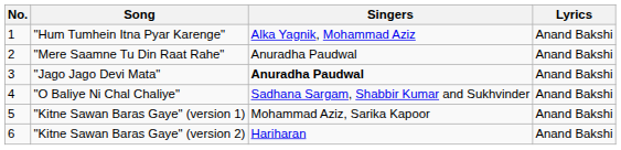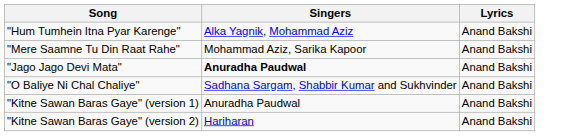 <table class="wikitable">
 <tr>
-<th>No.</th>
 <th>Song</th>
 <th>Singers</th>
 <th>Lyrics</th>
 </tr>
 <tr>
-<td>1</td>
 <td>"Hum Tumhein Itna Pyar Karenge"</td>
 <td><a href='#'>Alka Yagnik</a>, <a href='#'>Mohammad Aziz</a></td>
 <td>Anand Bakshi</td>
 </tr>
 <tr>
-<td>2</td>
 <td>"Mere Saamne Tu Din Raat Rahe"</td>
-<td>Anuradha Paudwal</td>
+<td>Mohammad Aziz, Sarika Kapoor</td>
 <td>Anand Bakshi</td>
 </tr>
 <tr>
-<td>3</td>
 <td>"Jago Jago Devi Mata"</td>
 <td><strong>Anuradha Paudwal</strong></td>
 <td>Anand Bakshi</td>
 </tr>
 <tr>
-<td>4</td>
 <td>"O Baliye Ni Chal Chaliye"</td>
 <td><a href='#'>Sadhana Sargam</a>, <a href='#'>Shabbir Kumar</a> and Sukhvinder</td>
 <td>Anand Bakshi</td>
 </tr>
 <tr>
-<td>5</td>
 <td>"Kitne Sawan Baras Gaye" (version 1)</td>
-<td>Mohammad Aziz, Sarika Kapoor</td>
+<td>Anuradha Paudwal</td>
 <td>Anand Bakshi</td>
 </tr>
 <tr>
-<td>6</td>
 <td>"Kitne Sawan Baras Gaye" (version 2)</td>
 <td><a href='#'>Hariharan</a></td>
 <td>Anand Bakshi</td>
 </tr>
 </table>
